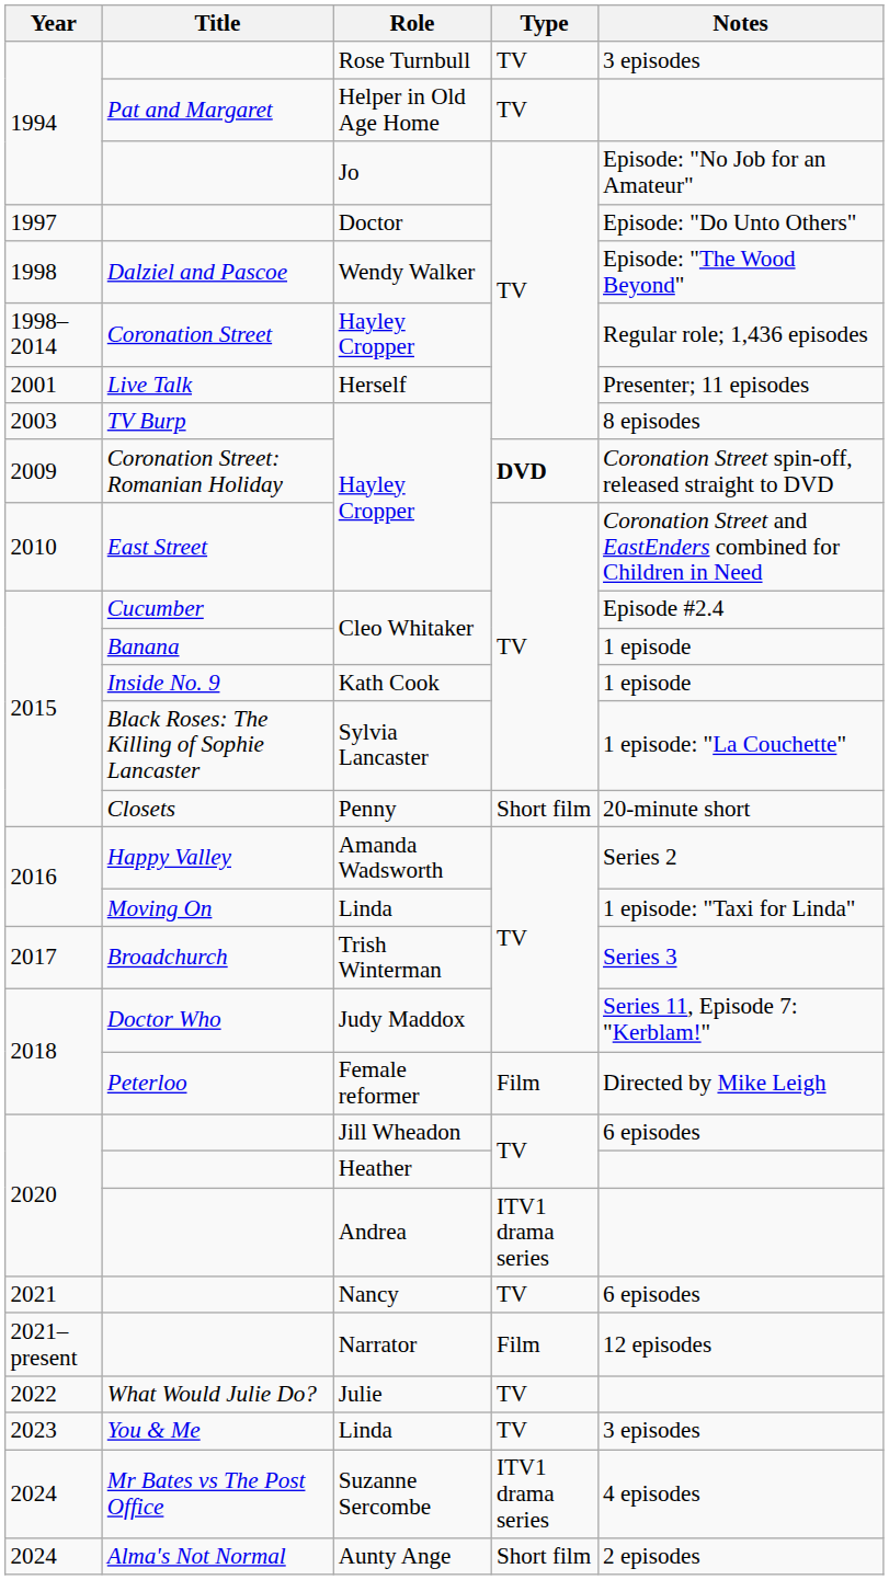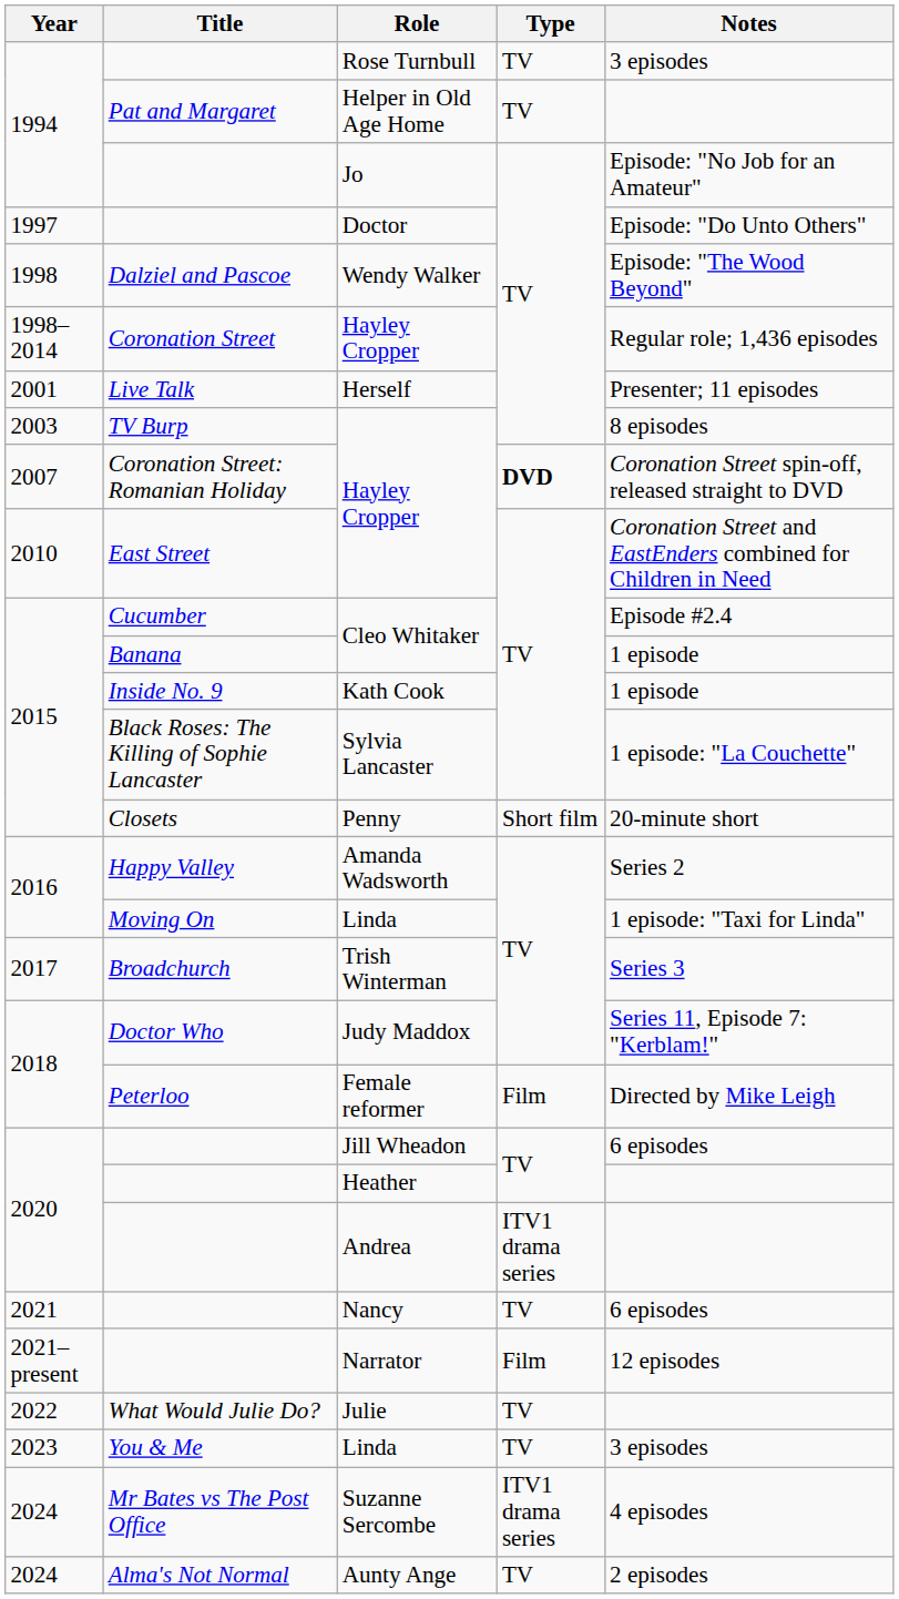 <table class="wikitable sortable">
 <tr>
 <th>Year</th>
 <th>Title</th>
 <th class="unsortable">Role</th>
 <th class="unsortable">Type</th>
 <th class="unsortable">Notes</th>
 </tr>
 <tr>
 <td rowspan=3>1994</td>
 <td><em></em></td>
 <td>Rose Turnbull</td>
 <td>TV</td>
 <td>3 episodes</td>
 </tr>
 <tr>
 <td><em><a href='#'>Pat and Margaret</a></em></td>
 <td>Helper in Old Age Home</td>
 <td>TV</td>
 <td></td>
 </tr>
 <tr>
 <td><em></em></td>
 <td>Jo</td>
 <td rowspan=6>TV</td>
 <td>Episode: "No Job for an Amateur"</td>
 </tr>
 <tr>
 <td>1997</td>
 <td><em></em></td>
 <td>Doctor</td>
 <td>Episode: "Do Unto Others"</td>
 </tr>
 <tr>
 <td>1998</td>
 <td><em><a href='#'>Dalziel and Pascoe</a></em></td>
 <td>Wendy Walker</td>
 <td>Episode: "<a href='#'>The Wood Beyond</a>"</td>
 </tr>
 <tr>
 <td>1998–2014</td>
 <td><em><a href='#'>Coronation Street</a></em></td>
 <td><a href='#'>Hayley Cropper</a></td>
 <td>Regular role; 1,436 episodes</td>
 </tr>
 <tr>
 <td>2001</td>
 <td><em><a href='#'>Live Talk</a></em></td>
 <td>Herself</td>
 <td>Presenter; 11 episodes</td>
 </tr>
 <tr>
 <td>2003</td>
 <td><em><a href='#'>TV Burp</a></em></td>
 <td rowspan=3><a href='#'>Hayley Cropper</a></td>
 <td>8 episodes</td>
 </tr>
 <tr>
-<td>2009</td>
+<td>2007</td>
 <td><em>Coronation Street: Romanian Holiday</em></td>
 <td><strong>DVD</strong></td>
 <td><em>Coronation Street</em> spin-off, released straight to DVD</td>
 </tr>
 <tr>
 <td>2010</td>
 <td><em><a href='#'>East Street</a></em></td>
 <td rowspan=5>TV</td>
 <td><em>Coronation Street</em> and <em><a href='#'>EastEnders</a></em> combined for <a href='#'>Children in Need</a></td>
 </tr>
 <tr>
 <td rowspan=5>2015</td>
 <td><em><a href='#'>Cucumber</a></em></td>
 <td rowspan=2>Cleo Whitaker</td>
 <td>Episode #2.4</td>
 </tr>
 <tr>
 <td><em><a href='#'>Banana</a></em></td>
 <td>1 episode</td>
 </tr>
 <tr>
 <td><em><a href='#'>Inside No. 9</a></em></td>
 <td>Kath Cook</td>
 <td>1 episode</td>
 </tr>
 <tr>
 <td><em>Black Roses: The Killing of Sophie Lancaster</em></td>
 <td>Sylvia Lancaster</td>
 <td>1 episode: "<a href='#'>La Couchette</a>"</td>
 </tr>
 <tr>
 <td><em>Closets </em></td>
 <td>Penny</td>
 <td>Short film</td>
 <td>20-minute short</td>
 </tr>
 <tr>
 <td rowspan=2>2016</td>
 <td><em><a href='#'>Happy Valley</a></em></td>
 <td>Amanda Wadsworth</td>
 <td rowspan="4">TV</td>
 <td>Series 2</td>
 </tr>
 <tr>
 <td><em><a href='#'>Moving On</a></em></td>
 <td>Linda</td>
 <td>1 episode: "Taxi for Linda"</td>
 </tr>
 <tr>
 <td>2017</td>
 <td><em><a href='#'>Broadchurch</a></em></td>
 <td>Trish Winterman</td>
 <td><a href='#'>Series 3</a></td>
 </tr>
 <tr>
 <td rowspan=2>2018</td>
 <td><em><a href='#'>Doctor Who</a></em></td>
 <td>Judy Maddox</td>
 <td><a href='#'>Series 11</a>, Episode 7: "<a href='#'>Kerblam!</a>"</td>
 </tr>
 <tr>
 <td><em><a href='#'>Peterloo</a></em></td>
 <td>Female reformer</td>
 <td>Film</td>
 <td>Directed by <a href='#'>Mike Leigh</a></td>
 </tr>
 <tr>
 <td rowspan="3">2020</td>
 <td><em></em></td>
 <td>Jill Wheadon</td>
 <td rowspan=2>TV</td>
 <td>6 episodes</td>
 </tr>
 <tr>
 <td><em></em></td>
 <td>Heather</td>
 <td></td>
 </tr>
 <tr>
 <td><em></em></td>
 <td>Andrea</td>
 <td>ITV1 drama series</td>
 <td></td>
 </tr>
 <tr>
 <td>2021</td>
 <td><em></em></td>
 <td>Nancy</td>
 <td>TV</td>
 <td>6 episodes</td>
 </tr>
 <tr>
 <td>2021–present</td>
 <td><em></em></td>
 <td>Narrator</td>
 <td>Film</td>
 <td>12 episodes</td>
 </tr>
 <tr>
 <td>2022</td>
 <td><em>What Would Julie Do?</em></td>
 <td>Julie</td>
 <td>TV</td>
 <td></td>
 </tr>
 <tr>
 <td>2023</td>
 <td><em><a href='#'>You & Me</a></em></td>
 <td>Linda</td>
 <td>TV</td>
 <td>3 episodes</td>
 </tr>
 <tr>
 <td>2024</td>
 <td><em><a href='#'>Mr Bates vs The Post Office</a></em></td>
 <td>Suzanne Sercombe</td>
 <td>ITV1 drama series</td>
 <td>4 episodes</td>
 </tr>
 <tr>
 <td>2024</td>
 <td><em><a href='#'>Alma's Not Normal</a></em></td>
 <td>Aunty Ange</td>
-<td>Short film</td>
+<td>TV</td>
 <td>2 episodes</td>
 </tr>
 </table>
